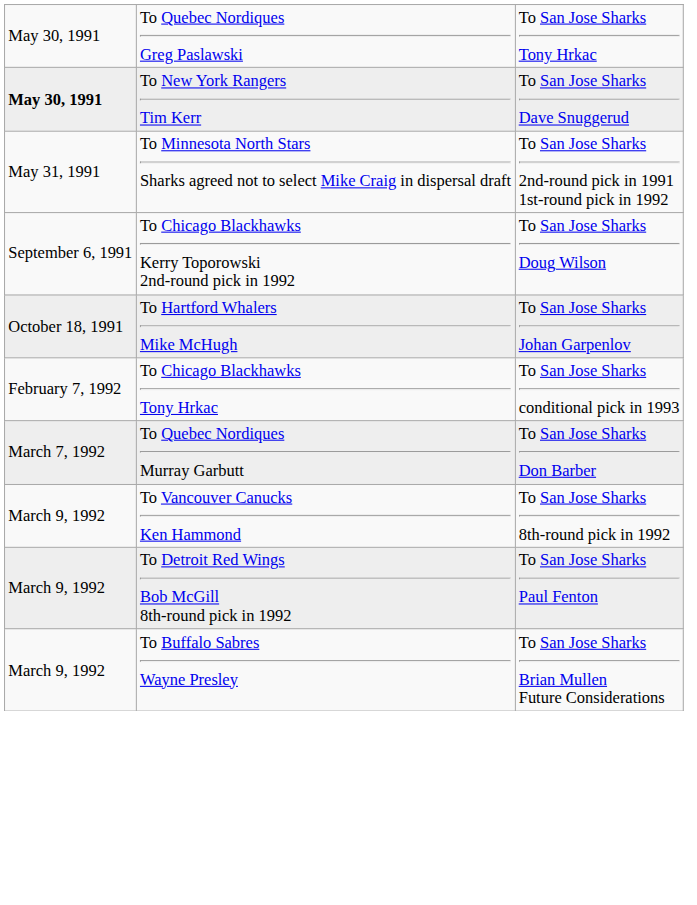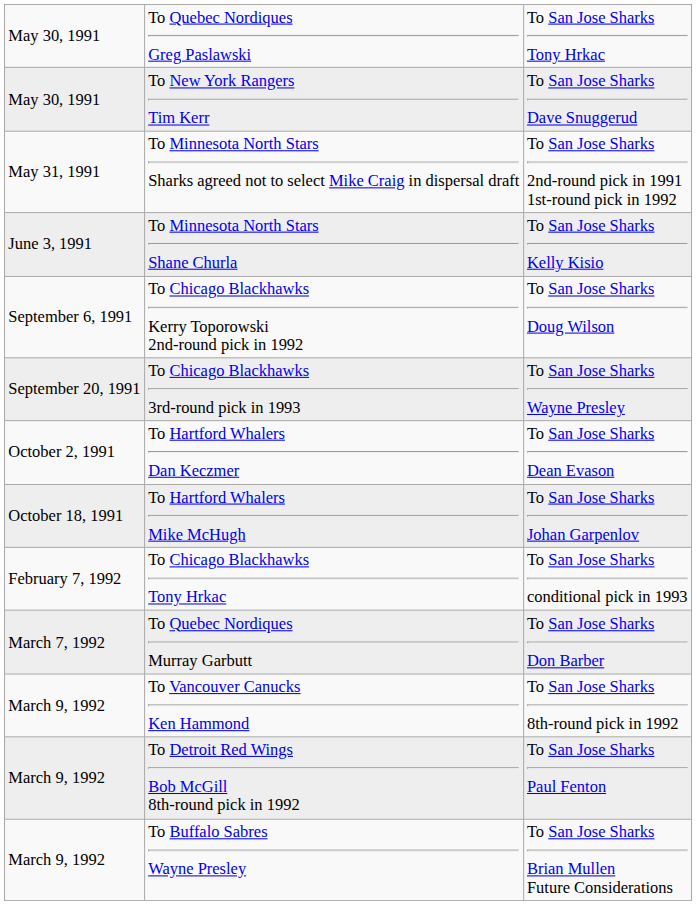 <table class="wikitable">
 <tr>
 <td>May 30, 1991</td>
 <td valign="top">To <a href='#'>Quebec Nordiques</a> <hr> <a href='#'>Greg Paslawski</a></td>
 <td valign="top">To <a href='#'>San Jose Sharks</a> <hr> <a href='#'>Tony Hrkac</a></td>
 </tr>
 <tr bgcolor="#eeeeee">
-<td><strong>May 30, 1991</strong></td>
+<td>May 30, 1991</td>
 <td valign="top">To <a href='#'>New York Rangers</a> <hr> <a href='#'>Tim Kerr</a></td>
 <td valign="top">To <a href='#'>San Jose Sharks</a> <hr> <a href='#'>Dave Snuggerud</a></td>
 </tr>
 <tr>
 <td>May 31, 1991</td>
 <td valign="top">To <a href='#'>Minnesota North Stars</a> <hr> Sharks agreed not to select <a href='#'>Mike Craig</a> in dispersal draft</td>
 <td valign="top">To <a href='#'>San Jose Sharks</a> <hr> 2nd-round pick in 1991<br> 1st-round pick in 1992</td>
 </tr>
+<tr bgcolor="#eeeeee">
+<td>June 3, 1991</td>
+<td valign="top">To <a href='#'>Minnesota North Stars</a> <hr> <a href='#'>Shane Churla</a></td>
+<td valign="top">To <a href='#'>San Jose Sharks</a> <hr> <a href='#'>Kelly Kisio</a></td>
+</tr>
 <tr>
 <td>September 6, 1991</td>
 <td valign="top">To <a href='#'>Chicago Blackhawks</a> <hr> Kerry Toporowski <br> 2nd-round pick in 1992</td>
 <td valign="top">To <a href='#'>San Jose Sharks</a> <hr> <a href='#'>Doug Wilson</a></td>
+</tr>
+<tr bgcolor="#eeeeee">
+<td>September 20, 1991</td>
+<td valign="top">To <a href='#'>Chicago Blackhawks</a> <hr> 3rd-round pick in 1993</td>
+<td valign="top">To <a href='#'>San Jose Sharks</a> <hr> <a href='#'>Wayne Presley</a></td>
+</tr>
+<tr>
+<td>October 2, 1991</td>
+<td valign="top">To <a href='#'>Hartford Whalers</a> <hr> <a href='#'>Dan Keczmer</a></td>
+<td valign="top">To <a href='#'>San Jose Sharks</a> <hr> <a href='#'>Dean Evason</a></td>
 </tr>
 <tr bgcolor="#eeeeee">
 <td>October 18, 1991</td>
 <td valign="top">To <a href='#'>Hartford Whalers</a> <hr> <a href='#'>Mike McHugh</a></td>
 <td valign="top">To <a href='#'>San Jose Sharks</a> <hr> <a href='#'>Johan Garpenlov</a></td>
 </tr>
 <tr>
 <td>February 7, 1992</td>
 <td valign="top">To <a href='#'>Chicago Blackhawks</a> <hr> <a href='#'>Tony Hrkac</a></td>
 <td valign="top">To <a href='#'>San Jose Sharks</a> <hr> conditional pick in 1993</td>
 </tr>
 <tr bgcolor="#eeeeee">
 <td>March 7, 1992</td>
 <td valign="top">To <a href='#'>Quebec Nordiques</a> <hr> Murray Garbutt</td>
 <td valign="top">To <a href='#'>San Jose Sharks</a> <hr> <a href='#'>Don Barber</a></td>
 </tr>
 <tr>
 <td>March 9, 1992</td>
 <td valign="top">To <a href='#'>Vancouver Canucks</a> <hr> <a href='#'>Ken Hammond</a></td>
 <td valign="top">To <a href='#'>San Jose Sharks</a> <hr> 8th-round pick in 1992</td>
 </tr>
 <tr bgcolor="#eeeeee">
 <td>March 9, 1992</td>
 <td valign="top">To <a href='#'>Detroit Red Wings</a> <hr> <a href='#'>Bob McGill</a> <br> 8th-round pick in 1992</td>
 <td valign="top">To <a href='#'>San Jose Sharks</a> <hr> <a href='#'>Paul Fenton</a></td>
 </tr>
 <tr>
 <td>March 9, 1992</td>
 <td valign="top">To <a href='#'>Buffalo Sabres</a> <hr> <a href='#'>Wayne Presley</a></td>
 <td valign="top">To <a href='#'>San Jose Sharks</a> <hr>	<a href='#'>Brian Mullen</a> <br> Future Considerations</td>
 </tr>
 </table>
